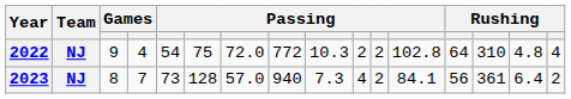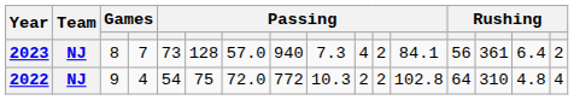 <table class="wikitable sortable" style="text-align:center;">
 <tr>
 <th rowspan="2">Year</th>
 <th rowspan="2">Team</th>
 <th colspan="2">Games</th>
 <th colspan="8">Passing</th>
 <th colspan="4">Rushing</th>
 </tr>
 <tr>
 <th></th>
 <th></th>
 <th></th>
 <th></th>
 <th></th>
 <th></th>
 <th></th>
 <th></th>
 <th></th>
 <th></th>
 <th></th>
 <th></th>
 <th></th>
 <th></th>
 </tr>
 <tr>
+<th><a href='#'>2023</a></th>
+<th><a href='#'>NJ</a></th>
+<td>8</td>
+<td>7</td>
+<td>73</td>
+<td>128</td>
+<td>57.0</td>
+<td>940</td>
+<td>7.3</td>
+<td>4</td>
+<td>2</td>
+<td>84.1</td>
+<td>56</td>
+<td>361</td>
+<td>6.4</td>
+<td>2</td>
+</tr>
+<tr>
 <th><a href='#'>2022</a></th>
 <th><a href='#'>NJ</a></th>
 <td>9</td>
 <td>4</td>
 <td>54</td>
 <td>75</td>
 <td>72.0</td>
 <td>772</td>
 <td>10.3</td>
 <td>2</td>
 <td>2</td>
 <td>102.8</td>
 <td>64</td>
 <td>310</td>
 <td>4.8</td>
 <td>4</td>
 </tr>
-<tr>
-<th><a href='#'>2023</a></th>
-<th><a href='#'>NJ</a></th>
-<td>8</td>
-<td>7</td>
-<td>73</td>
-<td>128</td>
-<td>57.0</td>
-<td>940</td>
-<td>7.3</td>
-<td>4</td>
-<td>2</td>
-<td>84.1</td>
-<td>56</td>
-<td>361</td>
-<td>6.4</td>
-<td>2</td>
-</tr>
 </table>
